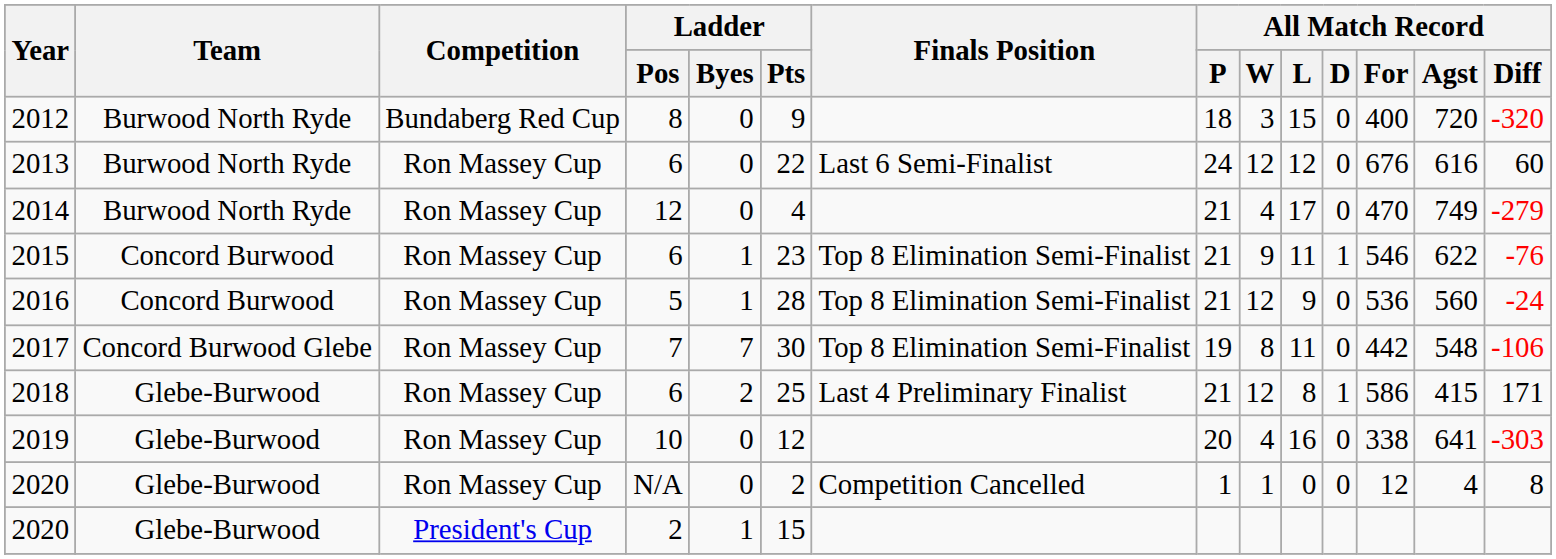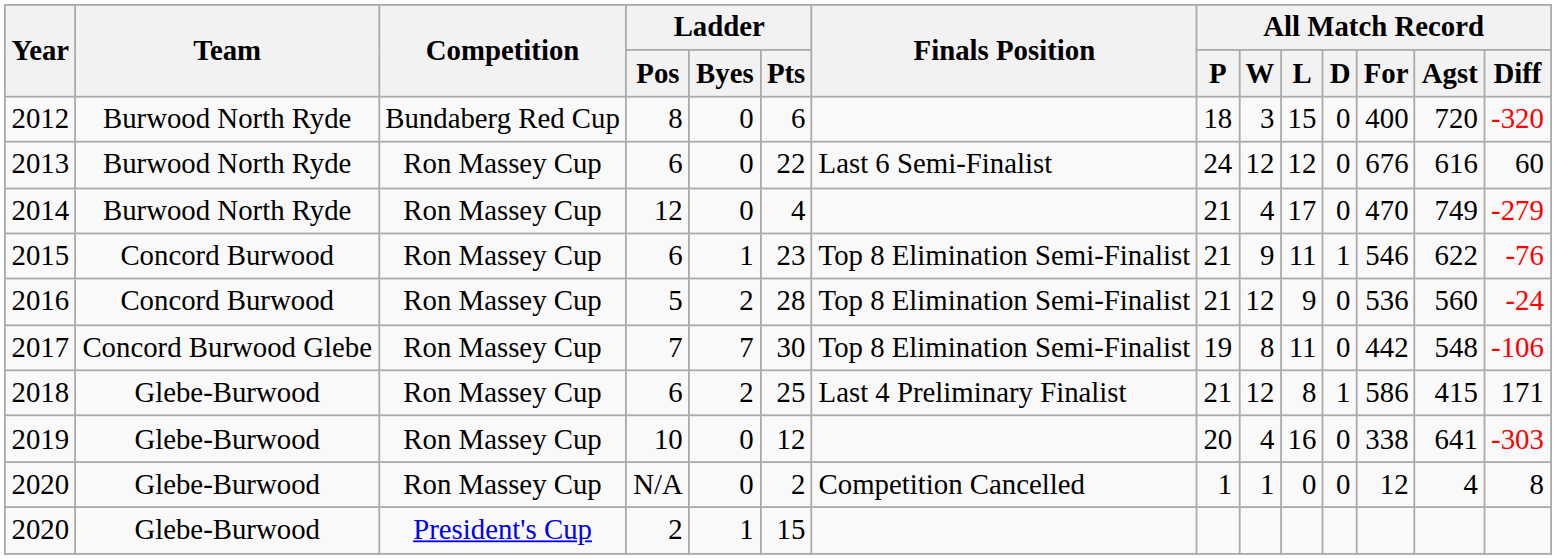 <table class="wikitable" width="auto" style="text-align: right">
 <tr>
 <th rowspan=2>Year</th>
 <th rowspan=2>Team</th>
 <th rowspan=2>Competition</th>
 <th colspan=3>Ladder</th>
 <th rowspan=2>Finals Position</th>
 <th colspan=7>All Match Record</th>
 </tr>
 <tr>
 <th>Pos</th>
 <th>Byes</th>
 <th>Pts</th>
 <th>P</th>
 <th>W</th>
 <th>L</th>
 <th>D</th>
 <th>For</th>
 <th>Agst</th>
 <th>Diff</th>
 </tr>
 <tr>
 <td>2012</td>
 <td align=center>Burwood North Ryde</td>
 <td align=center>Bundaberg Red Cup</td>
 <td>8</td>
 <td>0</td>
-<td>9</td>
+<td>6</td>
 <td align=left></td>
 <td>18</td>
 <td>3</td>
 <td>15</td>
 <td>0</td>
 <td>400</td>
 <td>720</td>
 <td style="color:red;">-320</td>
 </tr>
 <tr>
 <td>2013</td>
 <td align=center>Burwood North Ryde</td>
 <td align=center>Ron Massey Cup</td>
 <td>6</td>
 <td>0</td>
 <td>22</td>
 <td align=left>Last 6 Semi-Finalist</td>
 <td>24</td>
 <td>12</td>
 <td>12</td>
 <td>0</td>
 <td>676</td>
 <td>616</td>
 <td>60</td>
 </tr>
 <tr>
 <td>2014</td>
 <td align=center>Burwood North Ryde</td>
 <td align=center>Ron Massey Cup</td>
 <td>12</td>
 <td>0</td>
 <td>4</td>
 <td align=left></td>
 <td>21</td>
 <td>4</td>
 <td>17</td>
 <td>0</td>
 <td>470</td>
 <td>749</td>
 <td style="color:red;">-279</td>
 </tr>
 <tr>
 <td>2015</td>
 <td align=center>Concord Burwood</td>
 <td align=center>Ron Massey Cup</td>
 <td>6</td>
 <td>1</td>
 <td>23</td>
 <td align=left>Top 8 Elimination Semi-Finalist</td>
 <td>21</td>
 <td>9</td>
 <td>11</td>
 <td>1</td>
 <td>546</td>
 <td>622</td>
 <td style="color:red;">-76</td>
 </tr>
 <tr>
 <td>2016</td>
 <td align=center>Concord Burwood</td>
 <td align=center>Ron Massey Cup</td>
 <td>5</td>
-<td>1</td>
+<td>2</td>
 <td>28</td>
 <td align=left>Top 8 Elimination Semi-Finalist</td>
 <td>21</td>
 <td>12</td>
 <td>9</td>
 <td>0</td>
 <td>536</td>
 <td>560</td>
 <td style="color:red;">-24</td>
 </tr>
 <tr>
 <td>2017</td>
 <td align=center>Concord Burwood Glebe</td>
 <td align=center>Ron Massey Cup</td>
 <td>7</td>
 <td>7</td>
 <td>30</td>
 <td align=left>Top 8 Elimination Semi-Finalist</td>
 <td>19</td>
 <td>8</td>
 <td>11</td>
 <td>0</td>
 <td>442</td>
 <td>548</td>
 <td style="color:red;">-106</td>
 </tr>
 <tr>
 <td>2018</td>
 <td align=center>Glebe-Burwood</td>
 <td align=center>Ron Massey Cup</td>
 <td>6</td>
 <td>2</td>
 <td>25</td>
 <td align=left>Last 4 Preliminary Finalist</td>
 <td>21</td>
 <td>12</td>
 <td>8</td>
 <td>1</td>
 <td>586</td>
 <td>415</td>
 <td>171</td>
 </tr>
 <tr>
 <td>2019</td>
 <td align=center>Glebe-Burwood</td>
 <td align=center>Ron Massey Cup</td>
 <td>10</td>
 <td>0</td>
 <td>12</td>
 <td align=left></td>
 <td>20</td>
 <td>4</td>
 <td>16</td>
 <td>0</td>
 <td>338</td>
 <td>641</td>
 <td style="color:red;">-303</td>
 </tr>
 <tr>
 <td>2020</td>
 <td align=center>Glebe-Burwood</td>
 <td align=center>Ron Massey Cup</td>
 <td>N/A</td>
 <td>0</td>
 <td>2</td>
 <td align=left>Competition Cancelled</td>
 <td>1</td>
 <td>1</td>
 <td>0</td>
 <td>0</td>
 <td>12</td>
 <td>4</td>
 <td>8</td>
 </tr>
 <tr>
 <td>2020</td>
 <td align=center>Glebe-Burwood</td>
 <td align=center><a href='#'>President's Cup</a></td>
 <td>2</td>
 <td>1</td>
 <td>15</td>
 <td align=left></td>
 <td></td>
 <td></td>
 <td></td>
 <td></td>
 <td></td>
 <td></td>
 <td></td>
 </tr>
 </table>
